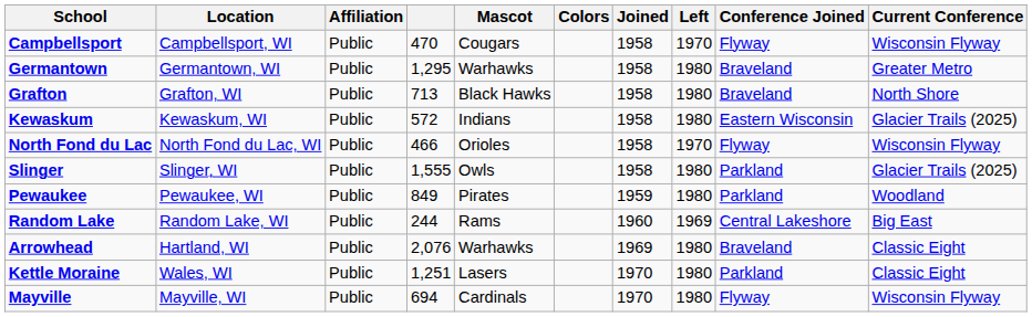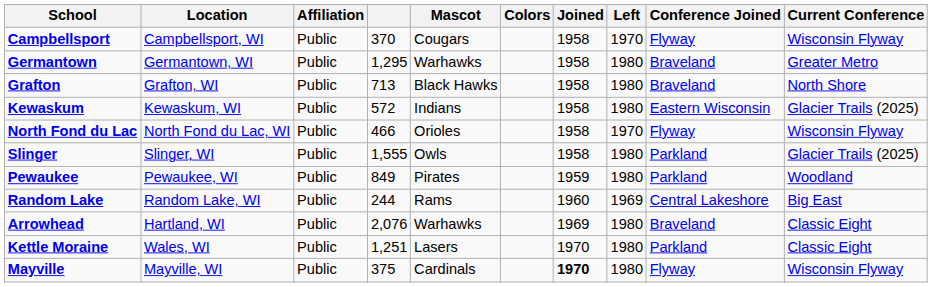 <table class="wikitable sortable">
 <tr>
 <th>School</th>
 <th>Location</th>
 <th>Affiliation</th>
 <th></th>
 <th>Mascot</th>
 <th>Colors</th>
 <th>Joined</th>
 <th>Left</th>
 <th>Conference Joined</th>
 <th>Current Conference</th>
 </tr>
 <tr>
 <td><a href='#'> <strong>Campbellsport </strong></a></td>
 <td><a href='#'>Campbellsport, WI</a></td>
 <td>Public</td>
-<td>470</td>
+<td>370</td>
 <td>Cougars</td>
 <td> </td>
 <td>1958</td>
 <td>1970</td>
 <td><a href='#'>Flyway</a></td>
 <td><a href='#'>Wisconsin Flyway</a></td>
 </tr>
 <tr>
 <td><a href='#'> <strong> Germantown </strong></a></td>
 <td><a href='#'>Germantown, WI</a></td>
 <td>Public</td>
 <td>1,295</td>
 <td>Warhawks</td>
 <td> </td>
 <td>1958</td>
 <td>1980</td>
 <td><a href='#'>Braveland</a></td>
 <td><a href='#'>Greater Metro</a></td>
 </tr>
 <tr>
 <td><a href='#'> <strong> Grafton </strong></a></td>
 <td><a href='#'>Grafton, WI</a></td>
 <td>Public</td>
 <td>713</td>
 <td>Black Hawks</td>
 <td> </td>
 <td>1958</td>
 <td>1980</td>
 <td><a href='#'>Braveland</a></td>
 <td><a href='#'>North Shore</a></td>
 </tr>
 <tr>
 <td><a href='#'> <strong> Kewaskum</strong></a></td>
 <td><a href='#'>Kewaskum, WI</a></td>
 <td>Public</td>
 <td>572</td>
 <td>Indians</td>
 <td> </td>
 <td>1958</td>
 <td>1980</td>
 <td><a href='#'>Eastern Wisconsin</a></td>
 <td><a href='#'>Glacier Trails</a> (2025)</td>
 </tr>
 <tr>
 <td><a href='#'> <strong> North Fond du Lac </strong></a></td>
 <td><a href='#'>North Fond du Lac, WI</a></td>
 <td>Public</td>
 <td>466</td>
 <td>Orioles</td>
 <td> </td>
 <td>1958</td>
 <td>1970</td>
 <td><a href='#'>Flyway</a></td>
 <td><a href='#'>Wisconsin Flyway</a></td>
 </tr>
 <tr>
 <td><a href='#'> <strong> Slinger </strong></a></td>
 <td><a href='#'>Slinger, WI</a></td>
 <td>Public</td>
 <td>1,555</td>
 <td>Owls</td>
 <td> </td>
 <td>1958</td>
 <td>1980</td>
 <td><a href='#'>Parkland</a></td>
 <td><a href='#'>Glacier Trails</a> (2025)</td>
 </tr>
 <tr>
 <td><a href='#'> <strong> Pewaukee</strong></a></td>
 <td><a href='#'>Pewaukee, WI</a></td>
 <td>Public</td>
 <td>849</td>
 <td>Pirates</td>
 <td> </td>
 <td>1959</td>
 <td>1980</td>
 <td><a href='#'>Parkland</a></td>
 <td><a href='#'>Woodland</a></td>
 </tr>
 <tr>
 <td><a href='#'> <strong> Random Lake </strong></a></td>
 <td><a href='#'>Random Lake, WI</a></td>
 <td>Public</td>
 <td>244</td>
 <td>Rams</td>
 <td> </td>
 <td>1960</td>
 <td>1969</td>
 <td><a href='#'>Central Lakeshore</a></td>
 <td><a href='#'>Big East</a></td>
 </tr>
 <tr>
 <td><a href='#'> <strong> Arrowhead </strong></a></td>
 <td><a href='#'>Hartland, WI</a></td>
 <td>Public</td>
 <td>2,076</td>
 <td>Warhawks</td>
 <td> </td>
 <td>1969</td>
 <td>1980</td>
 <td><a href='#'>Braveland</a></td>
 <td><a href='#'>Classic Eight</a></td>
 </tr>
 <tr>
 <td><a href='#'> <strong> Kettle Moraine </strong></a></td>
 <td><a href='#'>Wales, WI</a></td>
 <td>Public</td>
 <td>1,251</td>
 <td>Lasers</td>
 <td> </td>
 <td>1970</td>
 <td>1980</td>
 <td><a href='#'>Parkland</a></td>
 <td><a href='#'>Classic Eight</a></td>
 </tr>
 <tr>
 <td><a href='#'> <strong> Mayville </strong></a></td>
 <td><a href='#'>Mayville, WI</a></td>
 <td>Public</td>
-<td>694</td>
+<td>375</td>
 <td>Cardinals</td>
 <td> </td>
-<td>1970</td>
+<td><strong>1970</strong></td>
 <td>1980</td>
 <td><a href='#'>Flyway</a></td>
 <td><a href='#'>Wisconsin Flyway</a></td>
 </tr>
 </table>
